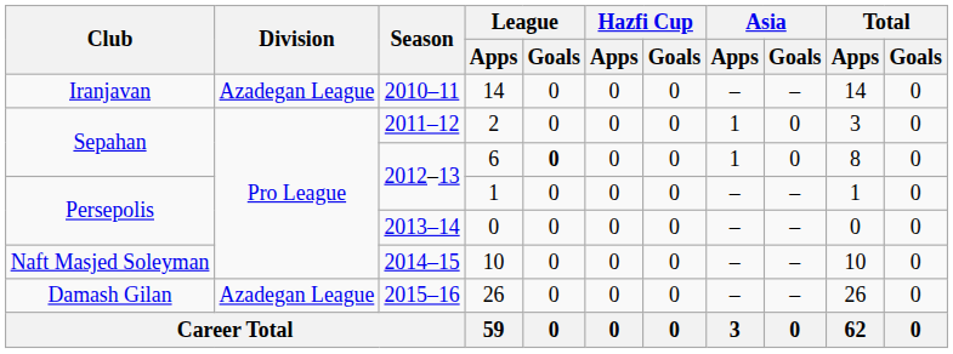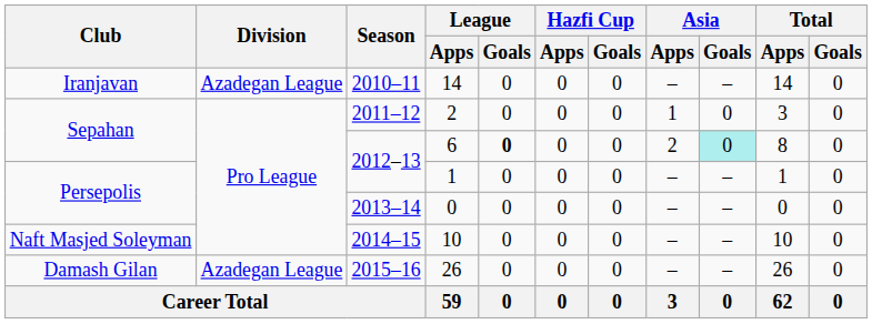 <table class="wikitable" style="text-align: center;">
 <tr>
 <th rowspan="2">Club</th>
 <th rowspan="2">Division</th>
 <th rowspan="2">Season</th>
 <th colspan="2">League</th>
 <th colspan="2"><a href='#'>Hazfi Cup</a></th>
 <th colspan="2"><a href='#'>Asia</a></th>
 <th colspan="2">Total</th>
 </tr>
 <tr>
 <th>Apps</th>
 <th>Goals</th>
 <th>Apps</th>
 <th>Goals</th>
 <th>Apps</th>
 <th>Goals</th>
 <th>Apps</th>
 <th>Goals</th>
 </tr>
 <tr>
 <td><a href='#'>Iranjavan</a></td>
 <td><a href='#'>Azadegan League</a></td>
 <td><a href='#'>2010–11</a></td>
 <td>14</td>
 <td>0</td>
 <td>0</td>
 <td>0</td>
 <td>–</td>
 <td>–</td>
 <td>14</td>
 <td>0</td>
 </tr>
 <tr>
 <td rowspan="2"><a href='#'>Sepahan</a></td>
 <td rowspan="5"><a href='#'>Pro League</a></td>
 <td><a href='#'>2011–12</a></td>
 <td>2</td>
 <td>0</td>
 <td>0</td>
 <td>0</td>
 <td>1</td>
 <td>0</td>
 <td>3</td>
 <td>0</td>
 </tr>
 <tr>
 <td rowspan="2"><a href='#'>2012</a>–<a href='#'>13</a></td>
 <td>6</td>
 <td><strong>0</strong></td>
 <td>0</td>
 <td>0</td>
-<td>1</td>
-<td>0</td>
+<td>2</td>
+<td style="background: paleturquoise;">0</td>
 <td>8</td>
 <td>0</td>
 </tr>
 <tr>
 <td rowspan="2"><a href='#'>Persepolis</a></td>
 <td>1</td>
 <td>0</td>
 <td>0</td>
 <td>0</td>
 <td>–</td>
 <td>–</td>
 <td>1</td>
 <td>0</td>
 </tr>
 <tr>
 <td><a href='#'>2013–14</a></td>
 <td>0</td>
 <td>0</td>
 <td>0</td>
 <td>0</td>
 <td>–</td>
 <td>–</td>
 <td>0</td>
 <td>0</td>
 </tr>
 <tr>
 <td rowspan="1"><a href='#'>Naft Masjed Soleyman</a></td>
 <td><a href='#'>2014–15</a></td>
 <td>10</td>
 <td>0</td>
 <td>0</td>
 <td>0</td>
 <td>–</td>
 <td>–</td>
 <td>10</td>
 <td>0</td>
 </tr>
 <tr>
 <td rowspan="1"><a href='#'>Damash Gilan</a></td>
 <td rowspan="1"><a href='#'>Azadegan League</a></td>
 <td><a href='#'>2015–16</a></td>
 <td>26</td>
 <td>0</td>
 <td>0</td>
 <td>0</td>
 <td>–</td>
 <td>–</td>
 <td>26</td>
 <td>0</td>
 </tr>
 <tr>
 <th colspan=3>Career Total</th>
 <th>59</th>
 <th>0</th>
 <th>0</th>
 <th>0</th>
 <th>3</th>
 <th>0</th>
 <th>62</th>
 <th>0</th>
 </tr>
 </table>
